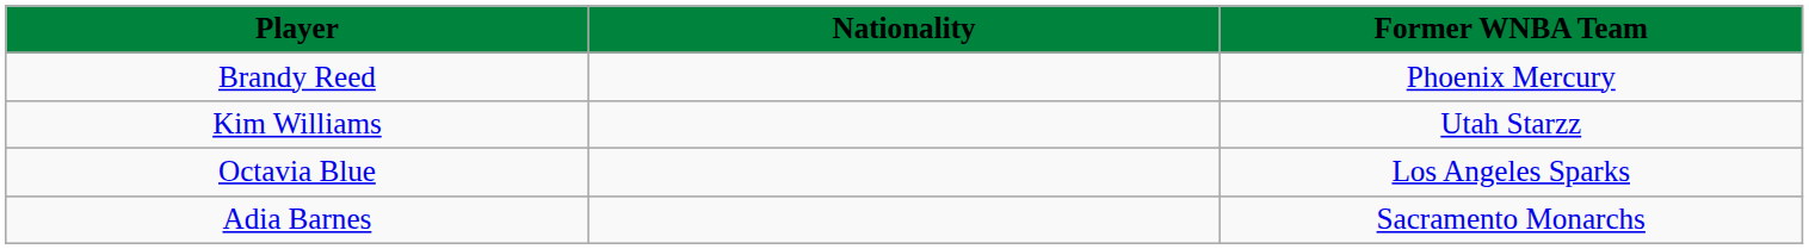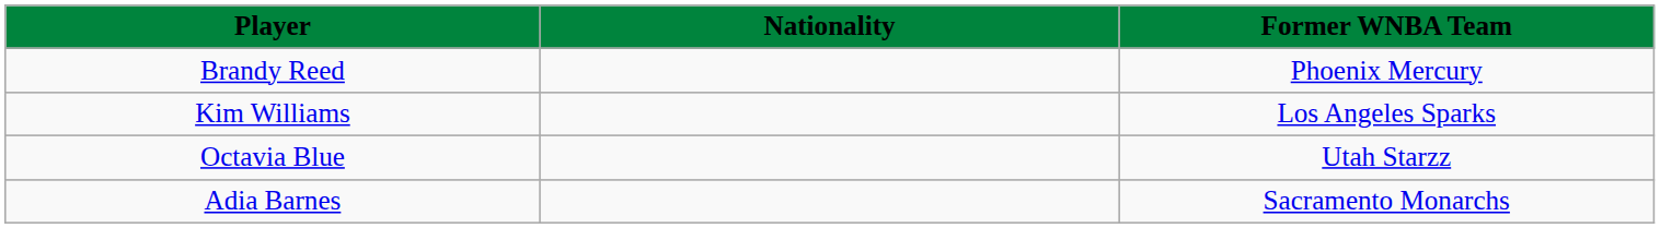 <table class="wikitable" style="text-align:center; width:60em">
 <tr>
 <th style="background: #00843D" width="12%"><span>Player</span></th>
 <th style="background: #00843D" width="13%"><span>Nationality</span></th>
 <th style="background: #00843D" width="12%"><span>Former WNBA Team</span></th>
 </tr>
 <tr>
 <td><a href='#'>Brandy Reed</a></td>
 <td></td>
 <td><a href='#'>Phoenix Mercury</a></td>
 </tr>
 <tr>
 <td><a href='#'>Kim Williams</a></td>
 <td></td>
-<td><a href='#'>Utah Starzz</a></td>
+<td><a href='#'>Los Angeles Sparks</a></td>
 </tr>
 <tr>
 <td><a href='#'>Octavia Blue</a></td>
 <td></td>
-<td><a href='#'>Los Angeles Sparks</a></td>
+<td><a href='#'>Utah Starzz</a></td>
 </tr>
 <tr>
 <td><a href='#'>Adia Barnes</a></td>
 <td></td>
 <td><a href='#'>Sacramento Monarchs</a></td>
 </tr>
 </table>
